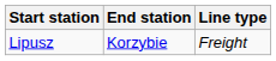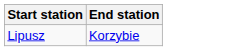 <table class="wikitable">
 <tr>
 <th>Start station</th>
 <th>End station</th>
-<th>Line type</th>
 </tr>
 <tr>
 <td><a href='#'>Lipusz</a></td>
 <td><a href='#'>Korzybie</a></td>
-<td><em>Freight</em></td>
 </tr>
 </table>
